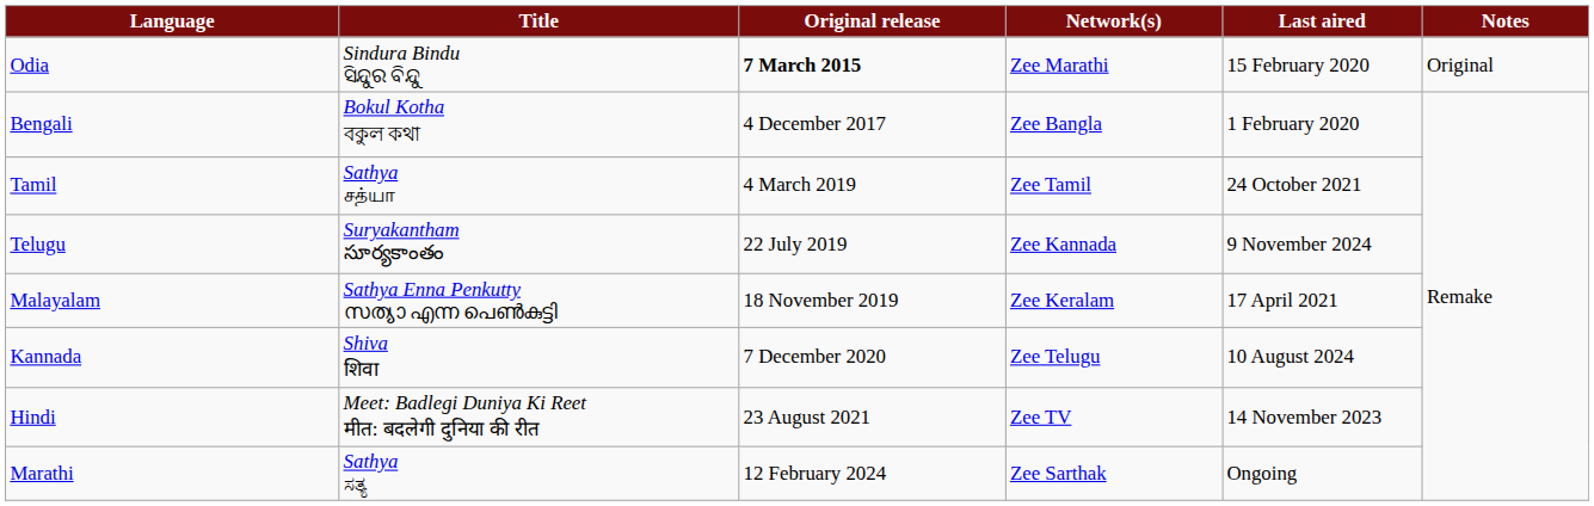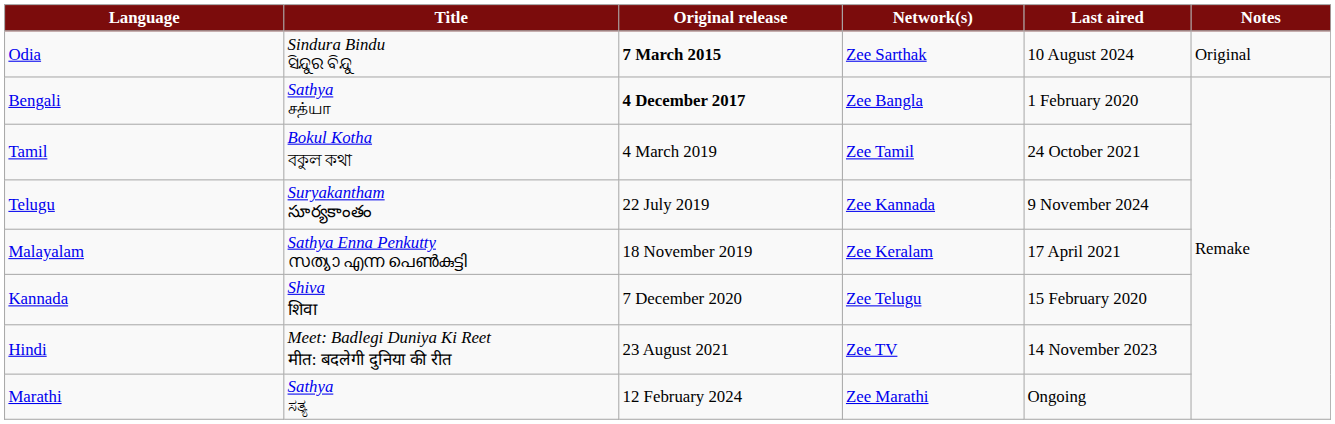 <table class="wikitable" style="width: 100%; margin-right: 0;">
 <tr style="color:white">
 <th style="background:#7b0c0c; width:20%;">Language</th>
 <th style="background:#7b0c0c; width:24%;">Title</th>
 <th style="background:#7b0c0c; width:16%;">Original release</th>
 <th style="background:#7b0c0c; width:13%;">Network(s)</th>
 <th style="background:#7b0c0c; width:12%;">Last aired</th>
 <th style="background:#7b0c0c; width:10%;">Notes</th>
 </tr>
 <tr>
 <td><a href='#'>Odia</a></td>
 <td><em>Sindura Bindu</em> <br> ସିନ୍ଦୁର ବିନ୍ଦୁ</td>
 <td><strong>7 March 2015</strong></td>
-<td><a href='#'>Zee Marathi</a></td>
-<td>15 February 2020</td>
+<td><a href='#'>Zee Sarthak</a></td>
+<td>10 August 2024</td>
 <td>Original</td>
 </tr>
 <tr>
 <td><a href='#'>Bengali</a></td>
-<td><em><a href='#'>Bokul Kotha</a></em> <br> বকুল কথা</td>
-<td>4 December 2017</td>
+<td><em><a href='#'>Sathya</a></em> <br> சத்யா</td>
+<td><strong>4 December 2017</strong></td>
 <td><a href='#'>Zee Bangla</a></td>
 <td>1 February 2020</td>
 <td rowspan="7">Remake</td>
 </tr>
 <tr>
 <td><a href='#'>Tamil</a></td>
-<td><em><a href='#'>Sathya</a></em> <br> சத்யா</td>
+<td><em><a href='#'>Bokul Kotha</a></em> <br> বকুল কথা</td>
 <td>4 March 2019</td>
 <td><a href='#'>Zee Tamil</a></td>
 <td>24 October 2021</td>
 </tr>
 <tr>
 <td><a href='#'>Telugu</a></td>
 <td><em><a href='#'>Suryakantham</a></em> <br> సూర్యకాంతం</td>
 <td>22 July 2019</td>
 <td><a href='#'>Zee Kannada</a></td>
 <td>9 November 2024</td>
 </tr>
 <tr>
 <td><a href='#'>Malayalam</a></td>
 <td><em><a href='#'>Sathya Enna Penkutty</a></em> <br> സത്യാ എന്ന പെൺകുട്ടി</td>
 <td>18 November 2019</td>
 <td><a href='#'>Zee Keralam</a></td>
 <td>17 April 2021</td>
 </tr>
 <tr>
 <td><a href='#'>Kannada</a></td>
 <td><em><a href='#'>Shiva</a></em> <br> शिवा</td>
 <td>7 December 2020</td>
 <td><a href='#'>Zee Telugu</a></td>
-<td>10 August 2024</td>
+<td>15 February 2020</td>
 </tr>
 <tr>
 <td><a href='#'>Hindi</a></td>
 <td><em>Meet: Badlegi Duniya Ki Reet</em> <br> मीत: बदलेगी दुनिया की रीत</td>
 <td>23 August 2021</td>
 <td><a href='#'>Zee TV</a></td>
 <td>14 November 2023</td>
 </tr>
 <tr>
 <td><a href='#'>Marathi</a></td>
 <td><em><a href='#'>Sathya</a></em> <br> ಸತ್ಯ</td>
 <td>12 February 2024</td>
-<td><a href='#'>Zee Sarthak</a></td>
+<td><a href='#'>Zee Marathi</a></td>
 <td>Ongoing</td>
 </tr>
 </table>
